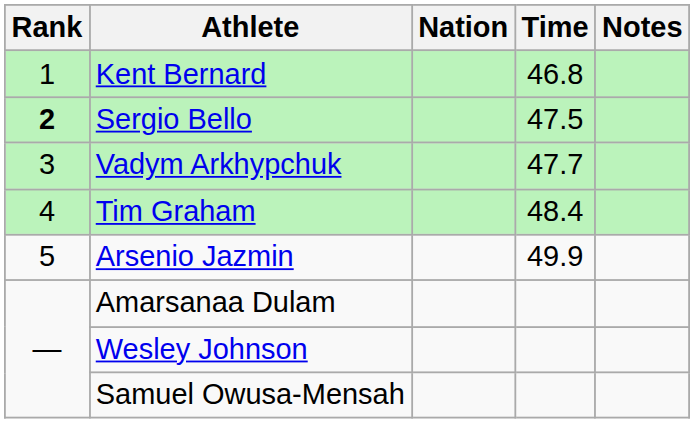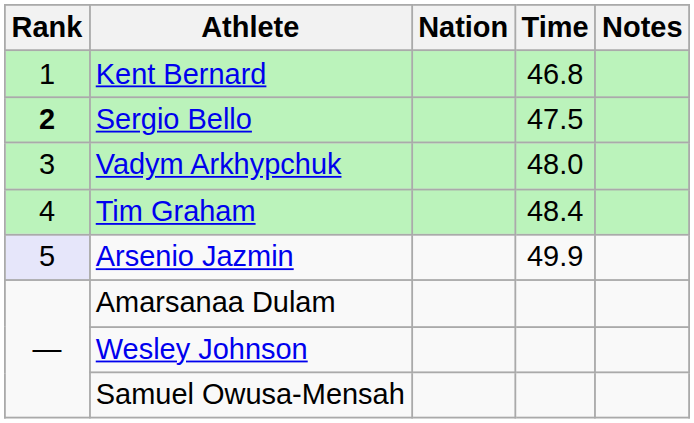 <table class="wikitable sortable" style="text-align:center">
 <tr>
 <th>Rank</th>
 <th>Athlete</th>
 <th>Nation</th>
 <th>Time</th>
 <th>Notes</th>
 </tr>
 <tr bgcolor=bbf3bb>
 <td>1</td>
 <td align=left><a href='#'>Kent Bernard</a></td>
 <td align=left></td>
 <td>46.8</td>
 <td></td>
 </tr>
 <tr bgcolor=bbf3bb>
 <td><strong>2</strong></td>
 <td align=left><a href='#'>Sergio Bello</a></td>
 <td align=left></td>
 <td>47.5</td>
 <td></td>
 </tr>
 <tr bgcolor=bbf3bb>
 <td>3</td>
 <td align=left><a href='#'>Vadym Arkhypchuk</a></td>
 <td align=left></td>
-<td>47.7</td>
+<td>48.0</td>
 <td></td>
 </tr>
 <tr bgcolor=bbf3bb>
 <td>4</td>
 <td align=left><a href='#'>Tim Graham</a></td>
 <td align=left></td>
 <td>48.4</td>
 <td></td>
 </tr>
 <tr>
-<td>5</td>
+<td style="background: lavender;">5</td>
 <td align=left><a href='#'>Arsenio Jazmin</a></td>
 <td align=left></td>
 <td>49.9</td>
 <td></td>
 </tr>
 <tr>
 <td rowspan=3 data-sort-value=6>—</td>
 <td align=left>Amarsanaa Dulam</td>
 <td align=left></td>
 <td></td>
 <td></td>
 </tr>
 <tr>
 <td align=left><a href='#'>Wesley Johnson</a></td>
 <td align=left></td>
 <td></td>
 <td></td>
 </tr>
 <tr>
 <td align=left>Samuel Owusa-Mensah</td>
 <td align=left></td>
 <td></td>
 <td></td>
 </tr>
 </table>
